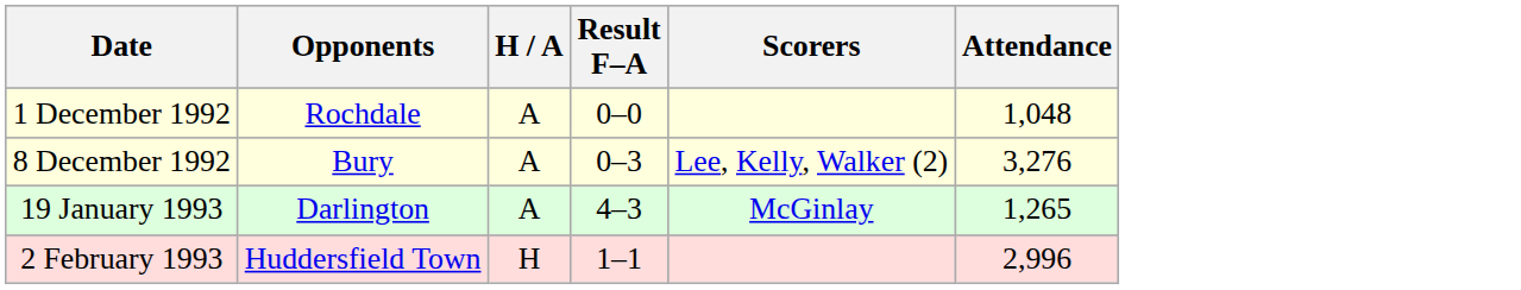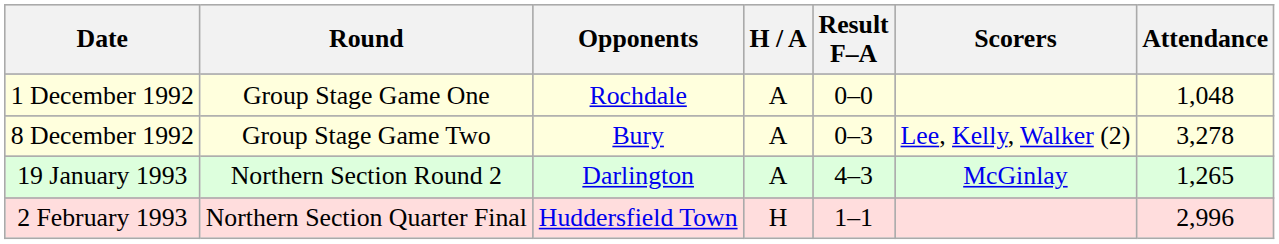 <table class="wikitable" style="text-align:center">
 <tr>
 <th>Date</th>
+<th>Round</th>
 <th>Opponents</th>
 <th>H / A</th>
 <th>Result<br>F–A</th>
 <th>Scorers</th>
 <th>Attendance</th>
 </tr>
 <tr bgcolor="#ffffdd">
 <td>1 December 1992</td>
+<td>Group Stage Game One</td>
 <td><a href='#'>Rochdale</a></td>
 <td>A</td>
 <td>0–0</td>
 <td></td>
 <td>1,048</td>
 </tr>
 <tr bgcolor="#ffffdd">
 <td>8 December 1992</td>
+<td>Group Stage Game Two</td>
 <td><a href='#'>Bury</a></td>
 <td>A</td>
 <td>0–3</td>
 <td><a href='#'>Lee</a>, <a href='#'>Kelly</a>, <a href='#'>Walker</a> (2)</td>
-<td>3,276</td>
+<td>3,278</td>
 </tr>
 <tr bgcolor="#ddffdd">
 <td>19 January 1993</td>
+<td>Northern Section Round 2</td>
 <td><a href='#'>Darlington</a></td>
 <td>A</td>
 <td>4–3</td>
 <td><a href='#'>McGinlay</a></td>
 <td>1,265</td>
 </tr>
 <tr bgcolor="#ffdddd">
 <td>2 February 1993</td>
+<td>Northern Section Quarter Final</td>
 <td><a href='#'>Huddersfield Town</a></td>
 <td>H</td>
 <td>1–1</td>
 <td></td>
 <td>2,996</td>
 </tr>
 </table>
